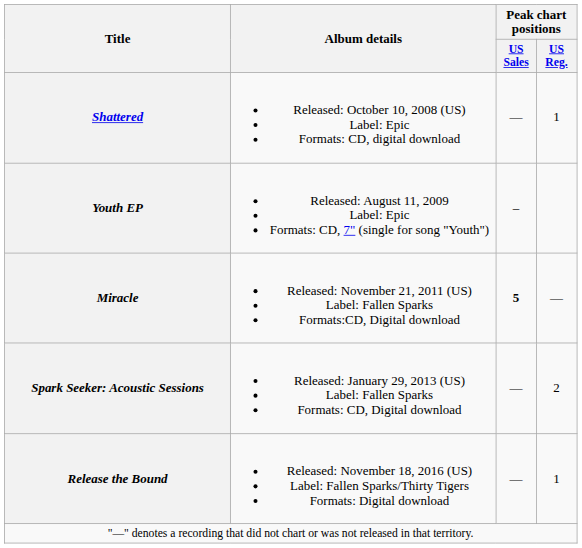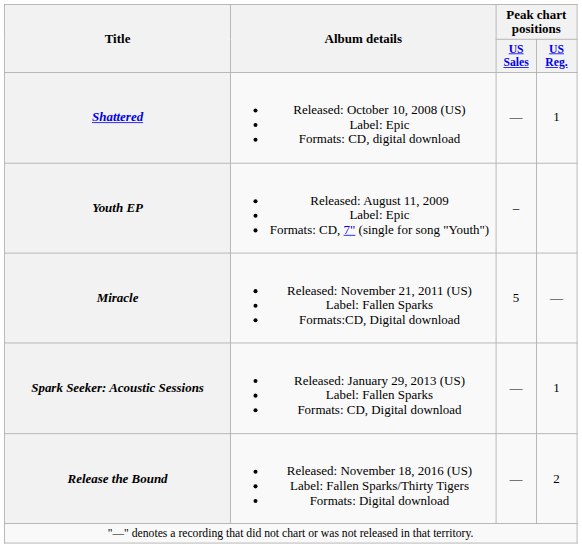 <table class="wikitable plainrowheaders" style="text-align:center;">
 <tr>
 <th scope="col" rowspan="2" style="width:17em;">Title</th>
 <th scope="col" rowspan="2" style="width:20em;">Album details</th>
 <th scope="col" colspan="2">Peak chart positions</th>
 </tr>
 <tr>
 <th scope="col" style="width:3em;font-size:90%;"><a href='#'>US<br>Sales</a><br></th>
 <th scope="col" style="width:3em;font-size:90%;"><a href='#'>US<br>Reg.</a><br></th>
 </tr>
 <tr>
 <th scope="row"><em><a href='#'>Shattered</a></em></th>
 <td><br><ul><li>Released: October 10, 2008 <span>(US)</span></li><li>Label: Epic</li><li>Formats: CD, digital download</li></ul></td>
 <td>—</td>
 <td>1</td>
 </tr>
 <tr>
 <th scope="row"><em>Youth EP</em></th>
 <td><br><ul><li>Released: August 11, 2009 </li><li>Label: Epic </li><li>Formats: CD, <a href='#'>7"</a> (single for song "Youth")</li></ul></td>
 <td>–</td>
 <td></td>
 </tr>
 <tr>
 <th scope="row"><em>Miracle</em></th>
 <td><br><ul><li>Released: November 21, 2011 <span>(US)</span></li><li>Label: Fallen Sparks</li><li>Formats:CD, Digital download</li></ul></td>
-<td><strong>5</strong></td>
+<td>5</td>
 <td>—</td>
 </tr>
 <tr>
 <th scope="row"><em>Spark Seeker: Acoustic Sessions</em></th>
 <td><br><ul><li>Released: January 29, 2013 <span>(US)</span></li><li>Label: Fallen Sparks</li><li>Formats: CD, Digital download</li></ul></td>
 <td>—</td>
-<td>2</td>
+<td>1</td>
 </tr>
 <tr>
 <th scope="row"><em>Release the Bound</em></th>
 <td><br><ul><li>Released: November 18, 2016 <span>(US)</span></li><li>Label: Fallen Sparks/Thirty Tigers</li><li>Formats: Digital download</li></ul></td>
 <td>—</td>
-<td>1</td>
+<td>2</td>
 </tr>
 <tr>
 <td colspan="6" style="font-size:90%">"—" denotes a recording that did not chart or was not released in that territory.</td>
 </tr>
 </table>
